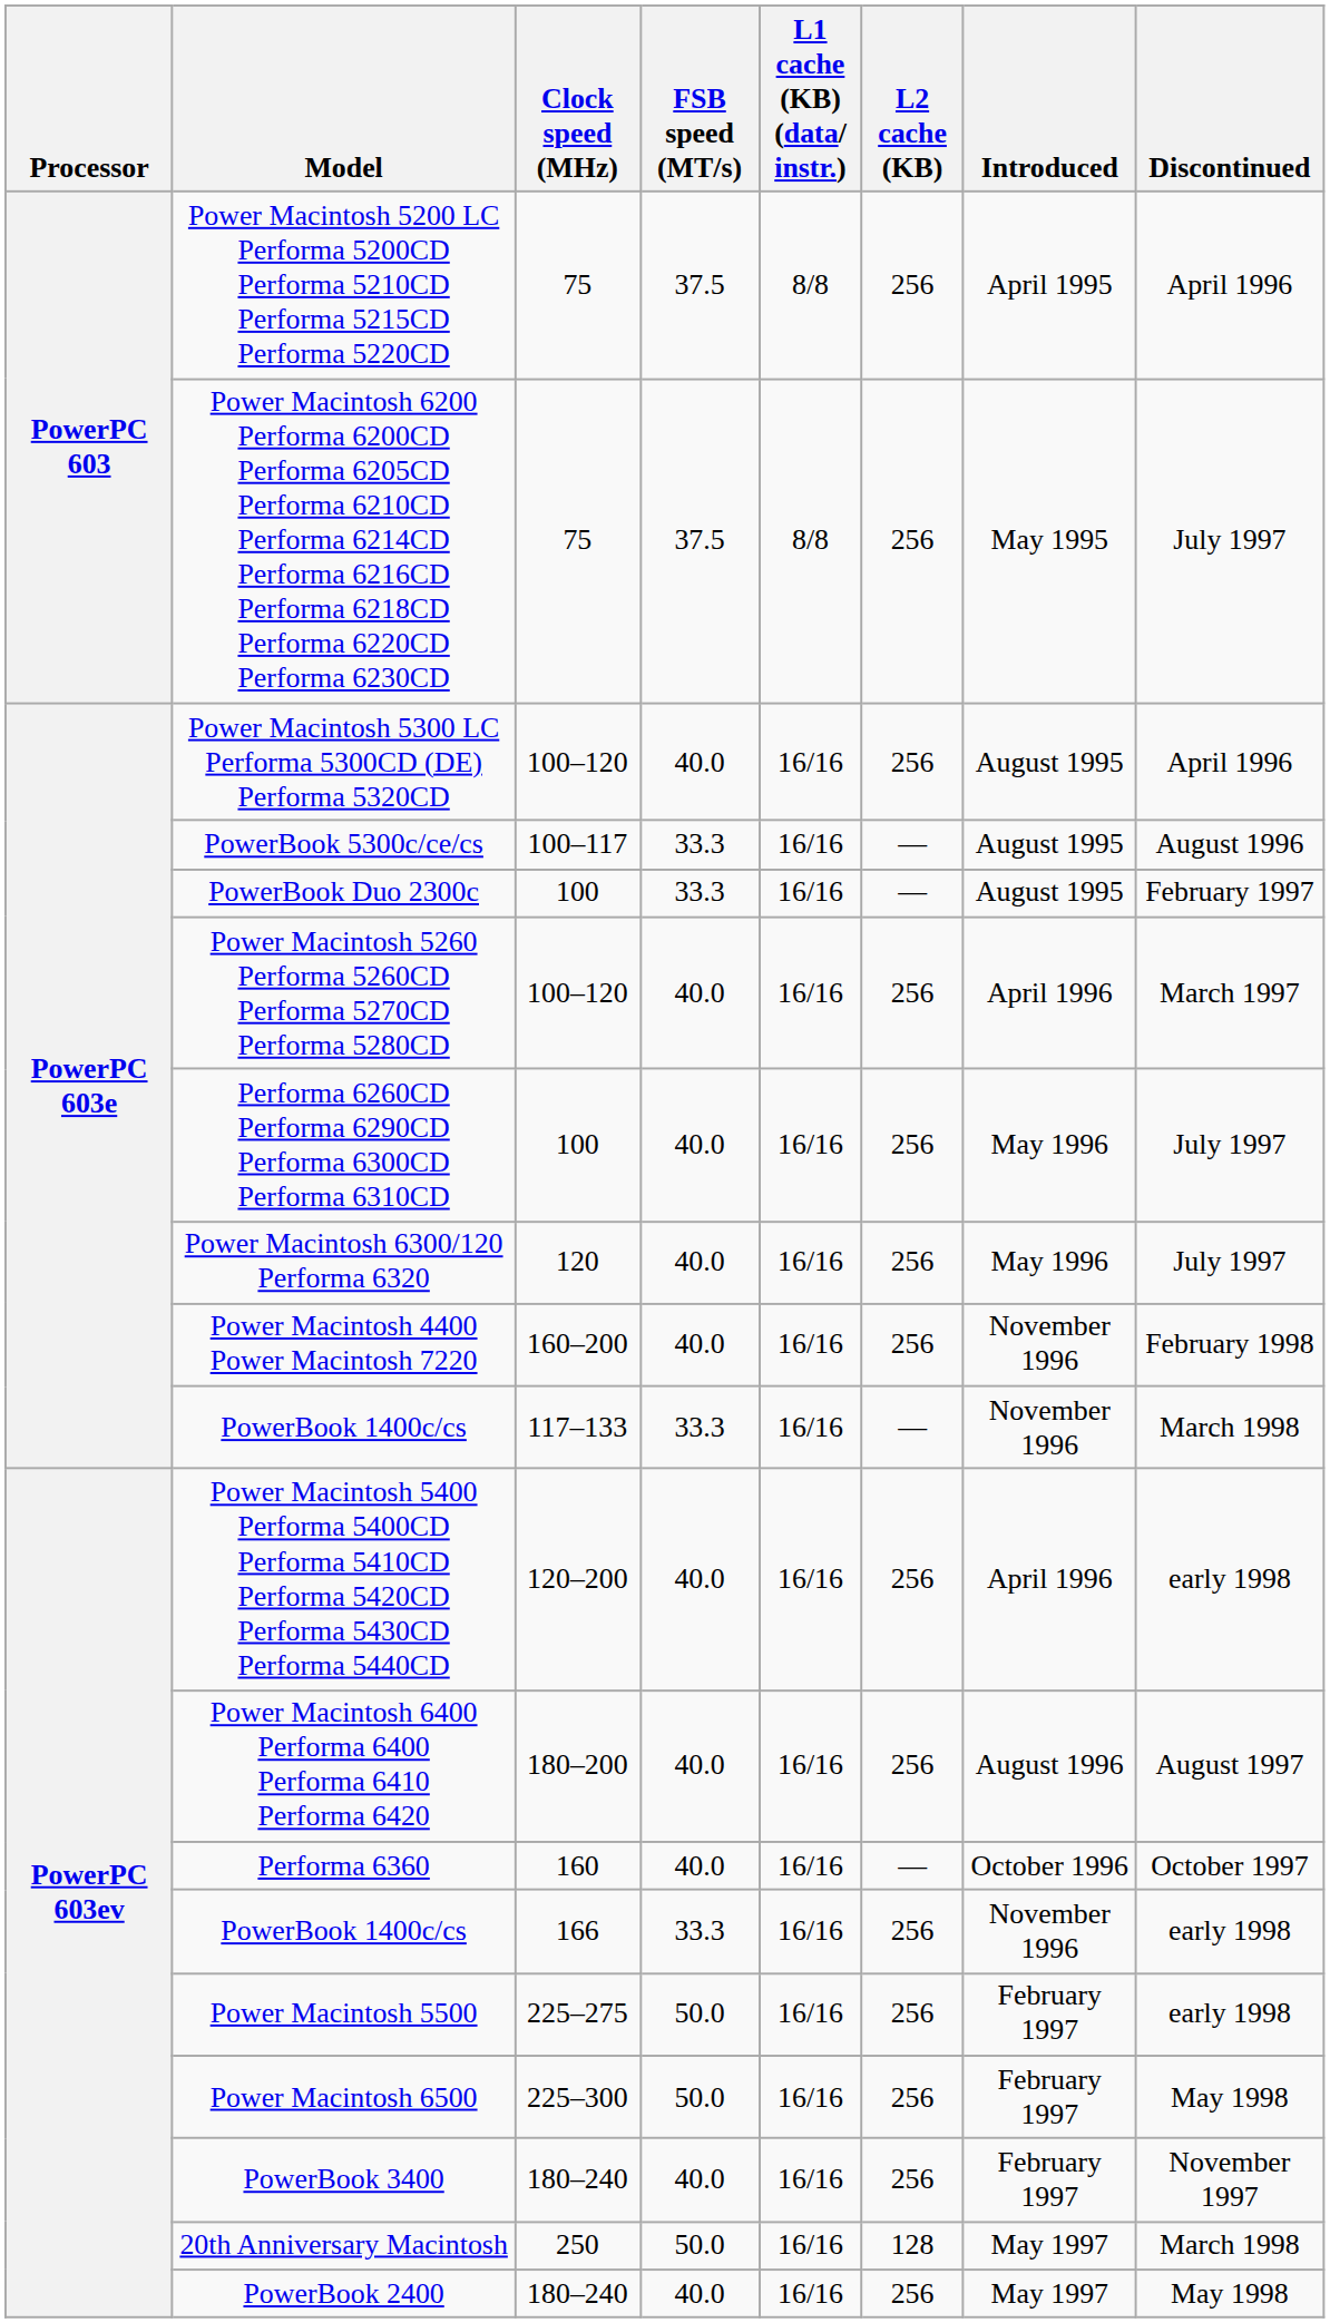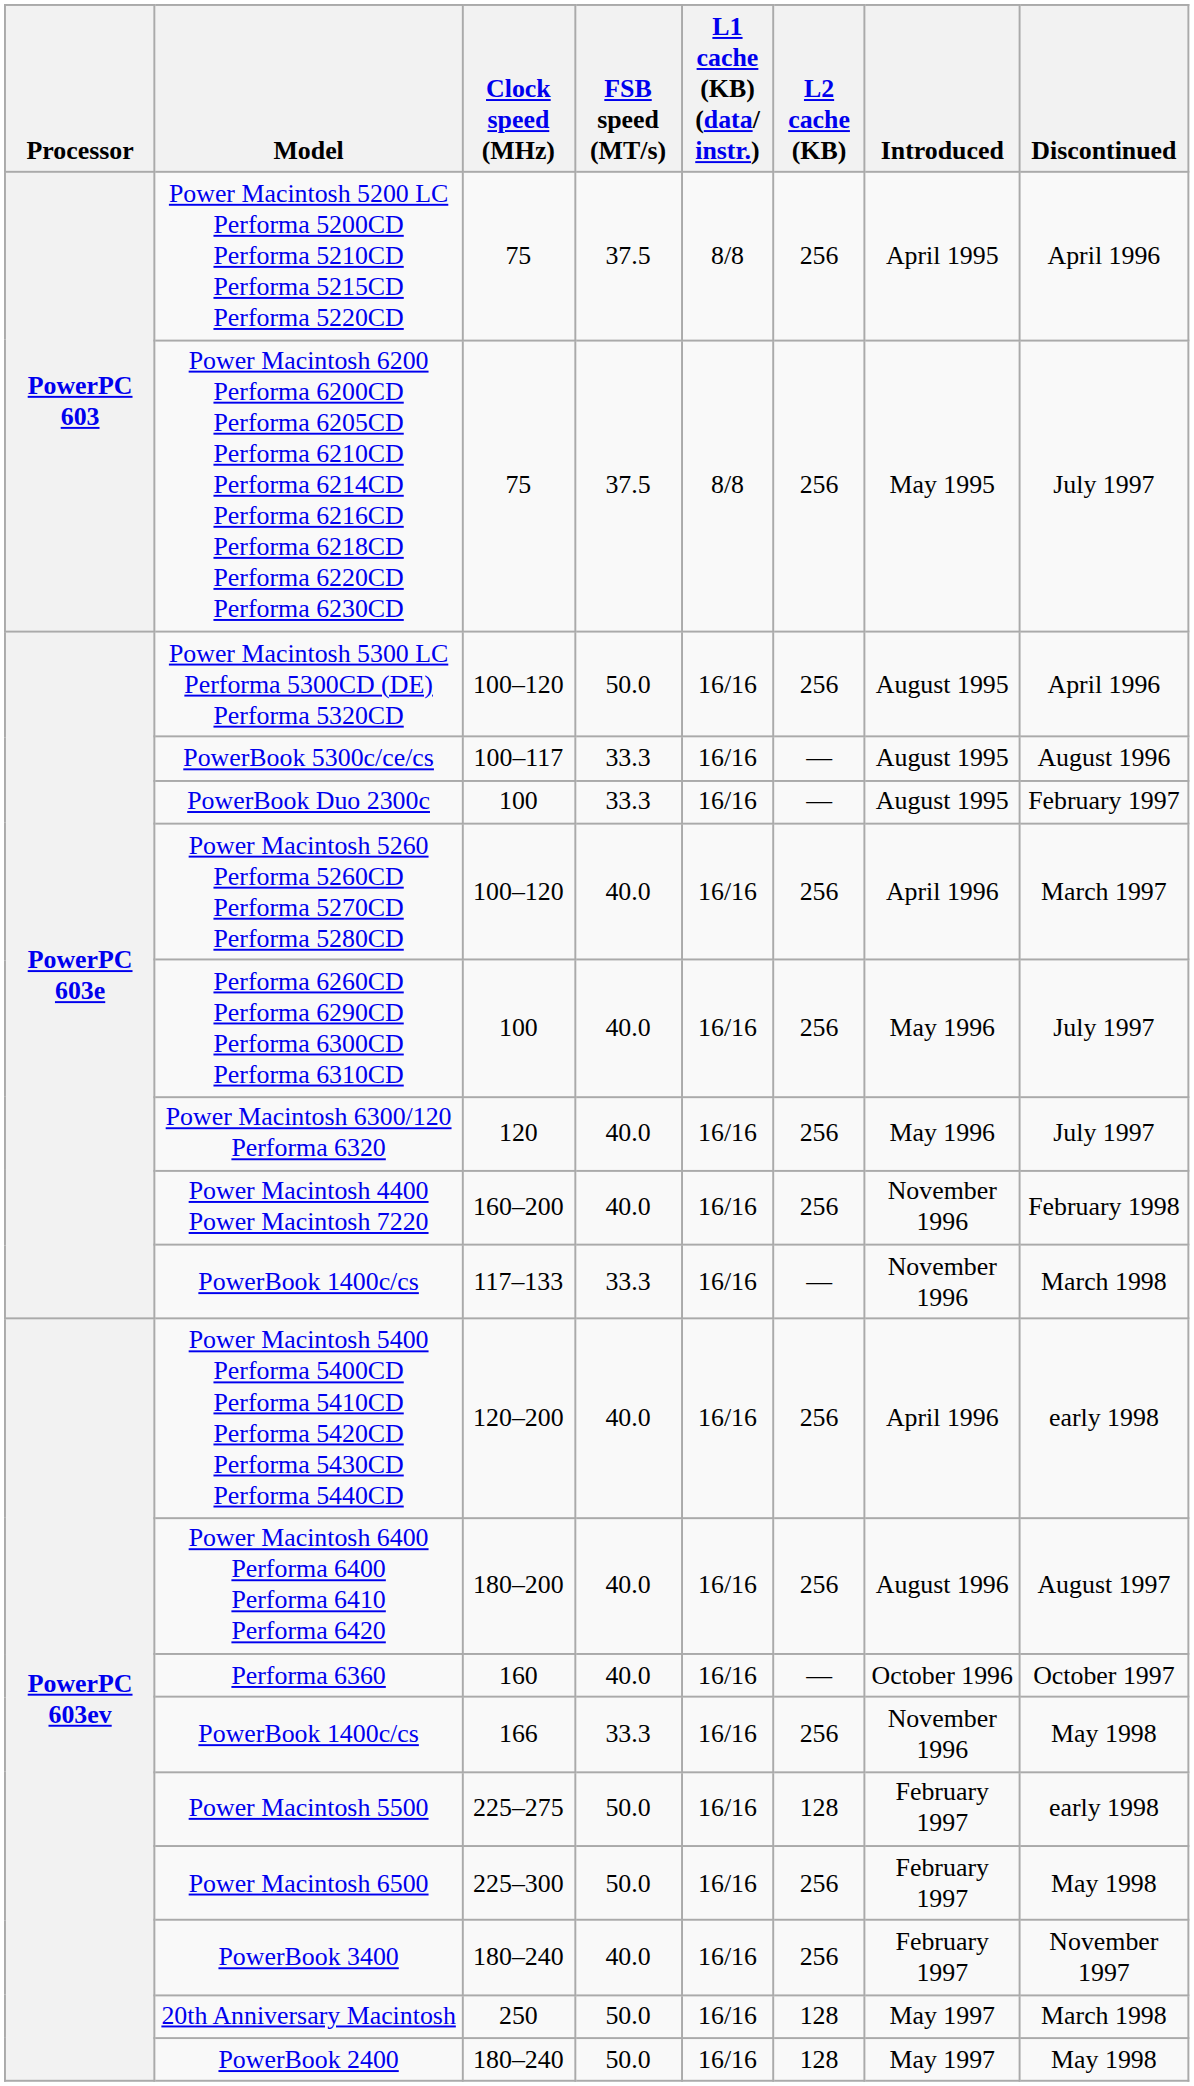 <table class="wikitable sortable" style="font-size:smaller; text-align:center">
 <tr valign=bottom>
 <th>Processor</th>
 <th>Model</th>
 <th><a href='#'>Clock speed</a><br>(MHz)</th>
 <th><a href='#'>FSB</a> speed<br>(MT/s)</th>
 <th><a href='#'>L1 cache</a><br>(KB)<br>(<a href='#'>data</a>/<br><a href='#'>instr.</a>)</th>
 <th><a href='#'>L2 cache</a><br>(KB)</th>
 <th>Introduced</th>
 <th>Discontinued</th>
 </tr>
 <tr>
 <th rowspan=2><a href='#'>PowerPC 603</a></th>
 <td nowrap><a href='#'>Power Macintosh 5200 LC</a><br><a href='#'>Performa 5200CD</a><br><a href='#'>Performa 5210CD</a><br><a href='#'>Performa 5215CD</a><br><a href='#'>Performa 5220CD</a></td>
 <td>75</td>
 <td>37.5</td>
 <td>8/8</td>
 <td>256</td>
 <td>April 1995</td>
 <td>April 1996</td>
 </tr>
 <tr>
 <td nowrap><a href='#'>Power Macintosh 6200</a><br><a href='#'>Performa 6200CD</a><br><a href='#'>Performa 6205CD</a><br><a href='#'>Performa 6210CD</a><br><a href='#'>Performa 6214CD</a><br><a href='#'>Performa 6216CD</a><br><a href='#'>Performa 6218CD</a><br><a href='#'>Performa 6220CD</a><br><a href='#'>Performa 6230CD</a></td>
 <td>75</td>
 <td>37.5</td>
 <td>8/8</td>
 <td>256</td>
 <td>May 1995</td>
 <td>July 1997</td>
 </tr>
 <tr>
 <th rowspan=8><a href='#'>PowerPC 603e</a></th>
 <td nowrap><a href='#'>Power Macintosh 5300 LC</a><br><a href='#'>Performa 5300CD (DE)</a><br><a href='#'>Performa 5320CD</a></td>
 <td>100–120</td>
-<td>40.0</td>
+<td>50.0</td>
 <td>16/16</td>
 <td>256</td>
 <td>August 1995</td>
 <td>April 1996</td>
 </tr>
 <tr>
 <td nowrap><a href='#'>PowerBook 5300c/ce/cs</a></td>
 <td>100–117</td>
 <td>33.3</td>
 <td>16/16</td>
 <td>—</td>
 <td>August 1995</td>
 <td>August 1996</td>
 </tr>
 <tr>
 <td nowrap><a href='#'>PowerBook Duo 2300c</a></td>
 <td>100</td>
 <td>33.3</td>
 <td>16/16</td>
 <td>—</td>
 <td>August 1995</td>
 <td>February 1997</td>
 </tr>
 <tr>
 <td nowrap><a href='#'>Power Macintosh 5260</a><br><a href='#'>Performa 5260CD</a><br><a href='#'>Performa 5270CD</a><br><a href='#'>Performa 5280CD</a></td>
 <td>100–120</td>
 <td>40.0</td>
 <td>16/16</td>
 <td>256</td>
 <td>April 1996</td>
 <td>March 1997</td>
 </tr>
 <tr>
 <td nowrap><a href='#'>Performa 6260CD</a><br><a href='#'>Performa 6290CD</a><br><a href='#'>Performa 6300CD</a><br><a href='#'>Performa 6310CD</a></td>
 <td>100</td>
 <td>40.0</td>
 <td>16/16</td>
 <td>256</td>
 <td>May 1996</td>
 <td>July 1997</td>
 </tr>
 <tr>
 <td nowrap><a href='#'>Power Macintosh 6300/120</a><br><a href='#'>Performa 6320</a></td>
 <td>120</td>
 <td>40.0</td>
 <td>16/16</td>
 <td>256</td>
 <td>May 1996</td>
 <td>July 1997</td>
 </tr>
 <tr>
 <td nowrap><a href='#'>Power Macintosh 4400</a><br><a href='#'>Power Macintosh 7220</a></td>
 <td>160–200</td>
 <td>40.0</td>
 <td>16/16</td>
 <td>256</td>
 <td>November 1996</td>
 <td>February 1998</td>
 </tr>
 <tr>
 <td nowrap><a href='#'>PowerBook 1400c/cs</a></td>
 <td>117–133</td>
 <td>33.3</td>
 <td>16/16</td>
 <td>—</td>
 <td>November 1996</td>
 <td>March 1998</td>
 </tr>
 <tr>
 <th rowspan=9><a href='#'>PowerPC 603ev</a></th>
 <td nowrap><a href='#'>Power Macintosh 5400</a><br><a href='#'>Performa 5400CD</a><br><a href='#'>Performa 5410CD</a><br><a href='#'>Performa 5420CD</a><br><a href='#'>Performa 5430CD</a><br><a href='#'>Performa 5440CD</a></td>
 <td>120–200</td>
 <td>40.0</td>
 <td>16/16</td>
 <td>256</td>
 <td>April 1996</td>
 <td>early 1998</td>
 </tr>
 <tr>
 <td nowrap><a href='#'>Power Macintosh 6400</a><br><a href='#'>Performa 6400</a><br><a href='#'>Performa 6410</a><br><a href='#'>Performa 6420</a></td>
 <td>180–200</td>
 <td>40.0</td>
 <td>16/16</td>
 <td>256</td>
 <td>August 1996</td>
 <td>August 1997</td>
 </tr>
 <tr>
 <td nowrap><a href='#'>Performa 6360</a></td>
 <td>160</td>
 <td>40.0</td>
 <td>16/16</td>
 <td>—</td>
 <td>October 1996</td>
 <td>October 1997</td>
 </tr>
 <tr>
 <td nowrap><a href='#'>PowerBook 1400c/cs</a></td>
 <td>166</td>
 <td>33.3</td>
 <td>16/16</td>
 <td>256</td>
 <td>November 1996</td>
-<td>early 1998</td>
+<td>May 1998</td>
 </tr>
 <tr>
 <td nowrap><a href='#'>Power Macintosh 5500</a></td>
 <td>225–275</td>
 <td>50.0</td>
 <td>16/16</td>
-<td>256</td>
+<td>128</td>
 <td>February 1997</td>
 <td>early 1998</td>
 </tr>
 <tr>
 <td nowrap><a href='#'>Power Macintosh 6500</a></td>
 <td>225–300</td>
 <td>50.0</td>
 <td>16/16</td>
 <td>256</td>
 <td>February 1997</td>
 <td>May 1998</td>
 </tr>
 <tr>
 <td nowrap><a href='#'>PowerBook 3400</a></td>
 <td>180–240</td>
 <td>40.0</td>
 <td>16/16</td>
 <td>256</td>
 <td>February 1997</td>
 <td>November 1997</td>
 </tr>
 <tr>
 <td nowrap><a href='#'>20th Anniversary Macintosh</a></td>
 <td>250</td>
 <td>50.0</td>
 <td>16/16</td>
 <td>128</td>
 <td>May 1997</td>
 <td>March 1998</td>
 </tr>
 <tr>
 <td nowrap><a href='#'>PowerBook 2400</a></td>
 <td>180–240</td>
-<td>40.0</td>
+<td>50.0</td>
 <td>16/16</td>
-<td>256</td>
+<td>128</td>
 <td>May 1997</td>
 <td>May 1998</td>
 </tr>
 </table>
